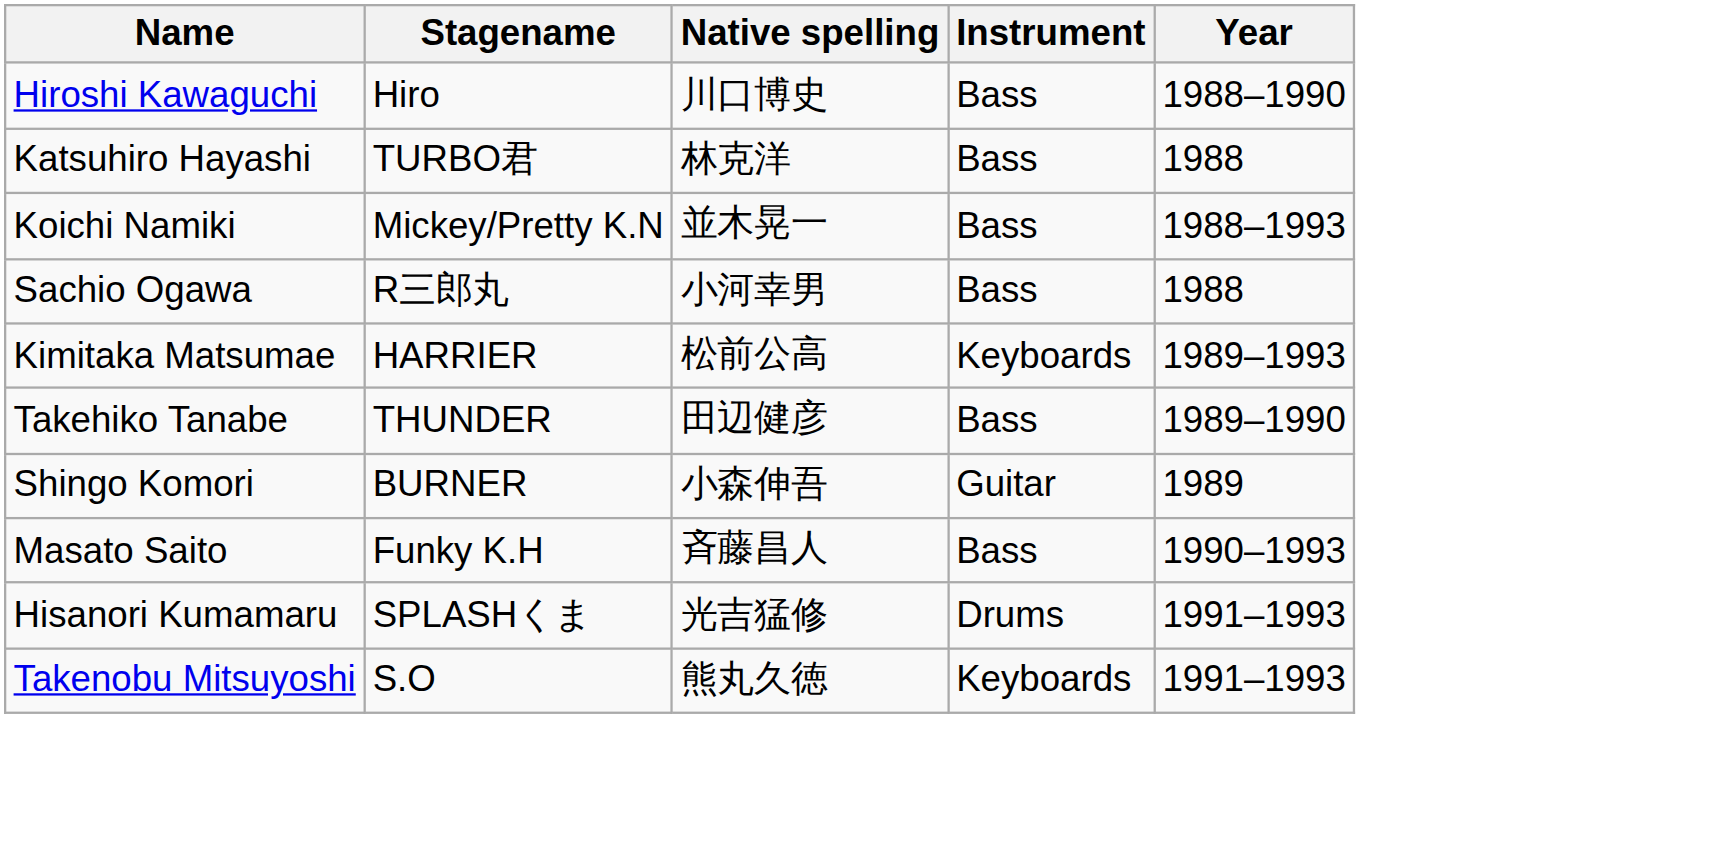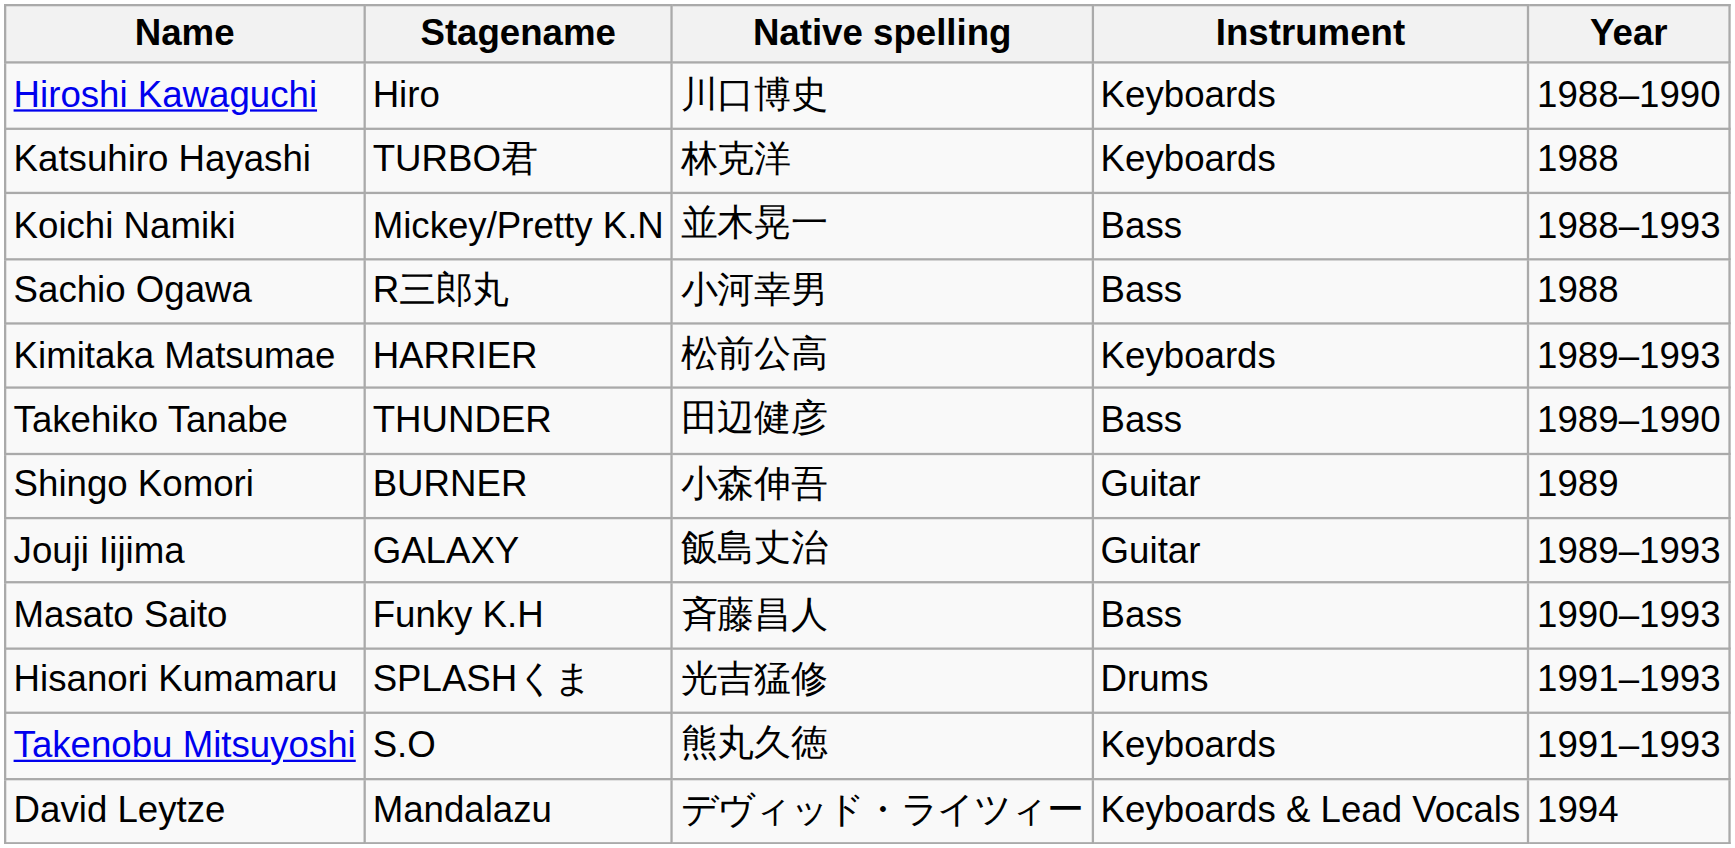 <table class="wikitable">
 <tr>
 <th>Name</th>
 <th>Stagename</th>
 <th>Native spelling</th>
 <th>Instrument</th>
 <th>Year</th>
 </tr>
 <tr>
 <td><a href='#'>Hiroshi Kawaguchi</a></td>
 <td>Hiro</td>
 <td>川口博史</td>
-<td>Bass</td>
+<td>Keyboards</td>
 <td>1988–1990</td>
 </tr>
 <tr>
 <td>Katsuhiro Hayashi</td>
 <td>TURBO君</td>
 <td>林克洋</td>
-<td>Bass</td>
+<td>Keyboards</td>
 <td>1988</td>
 </tr>
 <tr>
 <td>Koichi Namiki</td>
 <td>Mickey/Pretty K.N</td>
 <td>並木晃一</td>
 <td>Bass</td>
 <td>1988–1993</td>
 </tr>
 <tr>
 <td>Sachio Ogawa</td>
 <td>R三郎丸</td>
 <td>小河幸男</td>
 <td>Bass</td>
 <td>1988</td>
 </tr>
 <tr>
 <td>Kimitaka Matsumae</td>
 <td>HARRIER</td>
 <td>松前公高</td>
 <td>Keyboards</td>
 <td>1989–1993</td>
 </tr>
 <tr>
 <td>Takehiko Tanabe</td>
 <td>THUNDER</td>
 <td>田辺健彦</td>
 <td>Bass</td>
 <td>1989–1990</td>
 </tr>
 <tr>
 <td>Shingo Komori</td>
 <td>BURNER</td>
 <td>小森伸吾</td>
 <td>Guitar</td>
 <td>1989</td>
 </tr>
 <tr>
+<td>Jouji Iijima</td>
+<td>GALAXY</td>
+<td>飯島丈治</td>
+<td>Guitar</td>
+<td>1989–1993</td>
+</tr>
+<tr>
 <td>Masato Saito</td>
 <td>Funky K.H</td>
 <td>斉藤昌人</td>
 <td>Bass</td>
 <td>1990–1993</td>
 </tr>
 <tr>
 <td>Hisanori Kumamaru</td>
 <td>SPLASHくま</td>
 <td>光吉猛修</td>
 <td>Drums</td>
 <td>1991–1993</td>
 </tr>
 <tr>
 <td><a href='#'>Takenobu Mitsuyoshi</a></td>
 <td>S.O</td>
 <td>熊丸久徳</td>
 <td>Keyboards</td>
 <td>1991–1993</td>
 </tr>
+<tr>
+<td>David Leytze</td>
+<td>Mandalazu</td>
+<td>デヴィッド・ライツィー</td>
+<td>Keyboards & Lead Vocals</td>
+<td>1994</td>
+</tr>
 </table>
